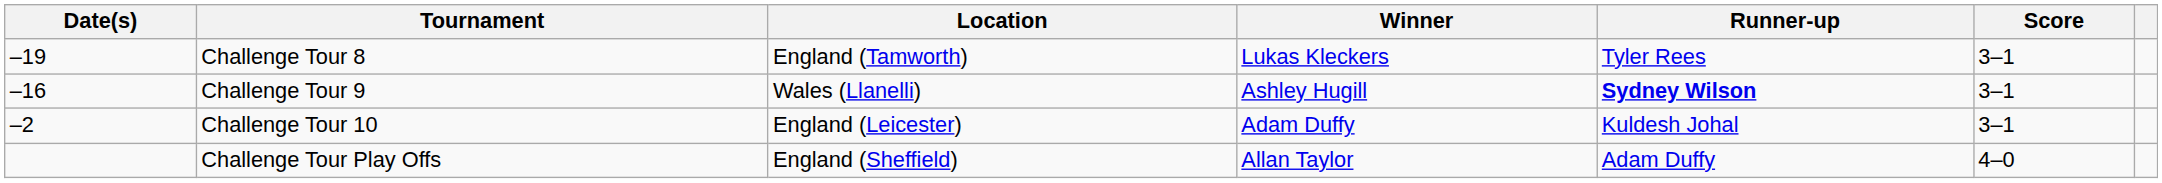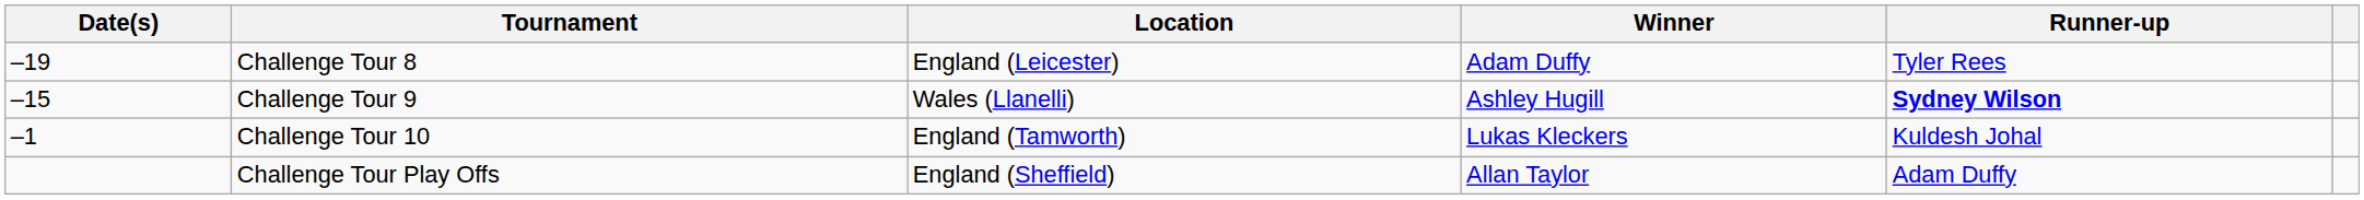 <table class="sortable wikitable" width="100%" cellpadding="5" style="margin: 1em auto 1em auto">
 <tr>
 <th scope="col">Date(s)</th>
 <th scope="col">Tournament</th>
 <th scope="col">Location</th>
 <th scope="col" class="unsortable">Winner</th>
 <th scope="col" class="unsortable">Runner-up</th>
-<th scope="col" class="unsortable">Score</th>
 <th scope="col" class="unsortable"></th>
 </tr>
 <tr>
 <td>–19</td>
 <td>Challenge Tour 8</td>
-<td>England (<a href='#'>Tamworth</a>)</td>
-<td><a href='#'>Lukas Kleckers</a></td>
+<td>England (<a href='#'>Leicester</a>)</td>
+<td><a href='#'>Adam Duffy</a></td>
 <td><a href='#'>Tyler Rees</a></td>
-<td>3–1</td>
 <td style="text-align:center;"></td>
 </tr>
 <tr>
-<td>–16</td>
+<td>–15</td>
 <td>Challenge Tour 9</td>
 <td>Wales (<a href='#'>Llanelli</a>)</td>
 <td><a href='#'>Ashley Hugill</a></td>
 <td><strong><a href='#'>Sydney Wilson</a></strong></td>
-<td>3–1</td>
 <td style="text-align:center;"></td>
 </tr>
 <tr>
-<td>–2</td>
+<td>–1</td>
 <td>Challenge Tour 10</td>
-<td>England (<a href='#'>Leicester</a>)</td>
-<td><a href='#'>Adam Duffy</a></td>
+<td>England (<a href='#'>Tamworth</a>)</td>
+<td><a href='#'>Lukas Kleckers</a></td>
 <td><a href='#'>Kuldesh Johal</a></td>
-<td>3–1</td>
 <td style="text-align:center;"></td>
 </tr>
 <tr>
 <td></td>
 <td>Challenge Tour Play Offs</td>
 <td>England (<a href='#'>Sheffield</a>)</td>
 <td><a href='#'>Allan Taylor</a></td>
 <td><a href='#'>Adam Duffy</a></td>
-<td>4–0</td>
 <td style="text-align:center;"></td>
 </tr>
 </table>
